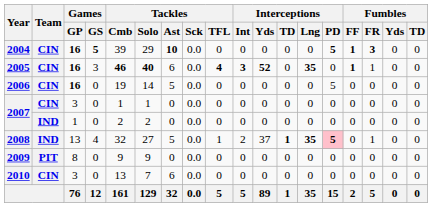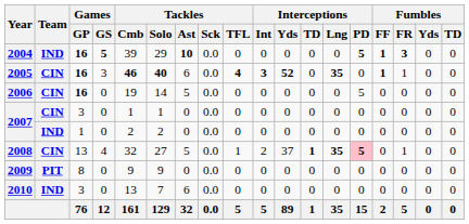 <table class="wikitable" style="text-align:center">
 <tr>
 <th rowspan="2">Year</th>
 <th rowspan="2">Team</th>
 <th colspan="2">Games</th>
 <th colspan="5">Tackles</th>
 <th colspan="5">Interceptions</th>
 <th colspan="4">Fumbles</th>
 </tr>
 <tr>
 <th>GP</th>
 <th>GS</th>
 <th>Cmb</th>
 <th>Solo</th>
 <th>Ast</th>
 <th>Sck</th>
 <th>TFL</th>
 <th>Int</th>
 <th>Yds</th>
 <th>TD</th>
 <th>Lng</th>
 <th>PD</th>
 <th>FF</th>
 <th>FR</th>
 <th>Yds</th>
 <th>TD</th>
 </tr>
 <tr>
 <th><a href='#'>2004</a></th>
-<th><a href='#'>CIN</a></th>
+<th><a href='#'>IND</a></th>
 <td><strong>16</strong></td>
 <td><strong>5</strong></td>
 <td>39</td>
 <td>29</td>
 <td><strong>10</strong></td>
 <td>0.0</td>
 <td>0</td>
 <td>0</td>
 <td>0</td>
 <td>0</td>
 <td>0</td>
 <td><strong>5</strong></td>
 <td><strong>1</strong></td>
 <td><strong>3</strong></td>
 <td>0</td>
 <td>0</td>
 </tr>
 <tr>
 <th><a href='#'>2005</a></th>
 <th><a href='#'>CIN</a></th>
 <td><strong>16</strong></td>
 <td>3</td>
 <td><strong>46</strong></td>
 <td><strong>40</strong></td>
 <td>6</td>
 <td>0.0</td>
 <td><strong>4</strong></td>
 <td><strong>3</strong></td>
 <td><strong>52</strong></td>
 <td>0</td>
 <td><strong>35</strong></td>
 <td>0</td>
 <td><strong>1</strong></td>
 <td>1</td>
 <td>0</td>
 <td>0</td>
 </tr>
 <tr>
 <th><a href='#'>2006</a></th>
 <th><a href='#'>CIN</a></th>
 <td><strong>16</strong></td>
 <td>0</td>
 <td>19</td>
 <td>14</td>
 <td>5</td>
 <td>0.0</td>
 <td>0</td>
 <td>0</td>
 <td>0</td>
 <td>0</td>
 <td>0</td>
 <td>5</td>
 <td>0</td>
 <td>0</td>
 <td>0</td>
 <td>0</td>
 </tr>
 <tr>
 <th rowspan="2"><a href='#'>2007</a></th>
 <th><a href='#'>CIN</a></th>
 <td>3</td>
 <td>0</td>
 <td>1</td>
 <td>1</td>
 <td>0</td>
 <td>0.0</td>
 <td>0</td>
 <td>0</td>
 <td>0</td>
 <td>0</td>
 <td>0</td>
 <td>0</td>
 <td>0</td>
 <td>0</td>
 <td>0</td>
 <td>0</td>
 </tr>
 <tr>
 <th><a href='#'>IND</a></th>
 <td>1</td>
 <td>0</td>
 <td>2</td>
 <td>2</td>
 <td>0</td>
 <td>0.0</td>
 <td>0</td>
 <td>0</td>
 <td>0</td>
 <td>0</td>
 <td>0</td>
 <td>0</td>
 <td>0</td>
 <td>0</td>
 <td>0</td>
 <td>0</td>
 </tr>
 <tr>
 <th><a href='#'>2008</a></th>
-<th><a href='#'>IND</a></th>
+<th><a href='#'>CIN</a></th>
 <td>13</td>
 <td>4</td>
 <td>32</td>
 <td>27</td>
 <td>5</td>
 <td>0.0</td>
 <td>1</td>
 <td>2</td>
 <td>37</td>
 <td><strong>1</strong></td>
 <td><strong>35</strong></td>
 <td style="background: pink;"><strong>5</strong></td>
 <td>0</td>
 <td>1</td>
 <td>0</td>
 <td>0</td>
 </tr>
 <tr>
 <th><a href='#'>2009</a></th>
 <th><a href='#'>PIT</a></th>
 <td>8</td>
 <td>0</td>
 <td>9</td>
 <td>9</td>
 <td>0</td>
 <td>0.0</td>
 <td>0</td>
 <td>0</td>
 <td>0</td>
 <td>0</td>
 <td>0</td>
 <td>0</td>
 <td>0</td>
 <td>0</td>
 <td>0</td>
 <td>0</td>
 </tr>
 <tr>
 <th><a href='#'>2010</a></th>
-<th><a href='#'>CIN</a></th>
+<th><a href='#'>IND</a></th>
 <td>3</td>
 <td>0</td>
 <td>13</td>
 <td>7</td>
 <td>6</td>
 <td>0.0</td>
 <td>0</td>
 <td>0</td>
 <td>0</td>
 <td>0</td>
 <td>0</td>
 <td>0</td>
 <td>0</td>
 <td>0</td>
 <td>0</td>
 <td>0</td>
 </tr>
 <tr>
 <th colspan="2"></th>
 <th>76</th>
 <th>12</th>
 <th>161</th>
 <th>129</th>
 <th>32</th>
 <th>0.0</th>
 <th>5</th>
 <th>5</th>
 <th>89</th>
 <th>1</th>
 <th>35</th>
 <th>15</th>
 <th>2</th>
 <th>5</th>
 <th>0</th>
 <th>0</th>
 </tr>
 </table>
